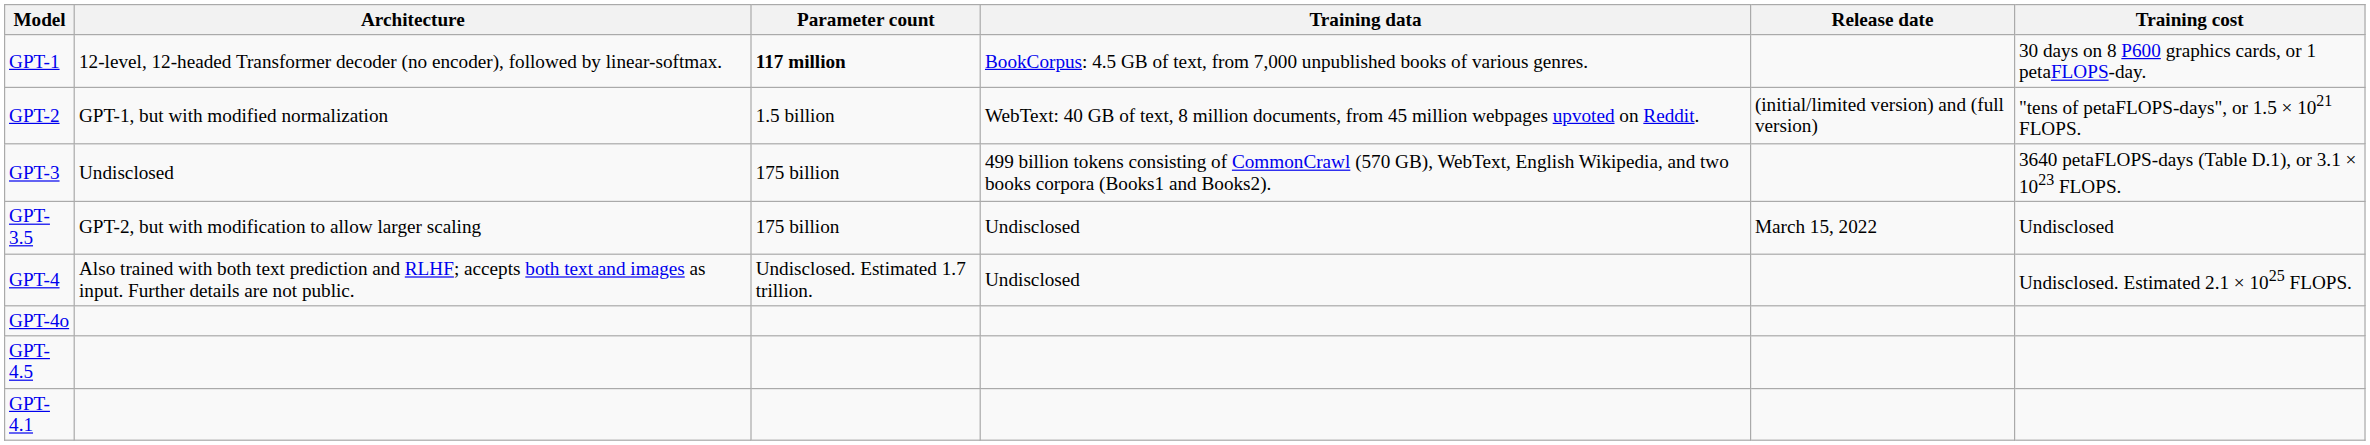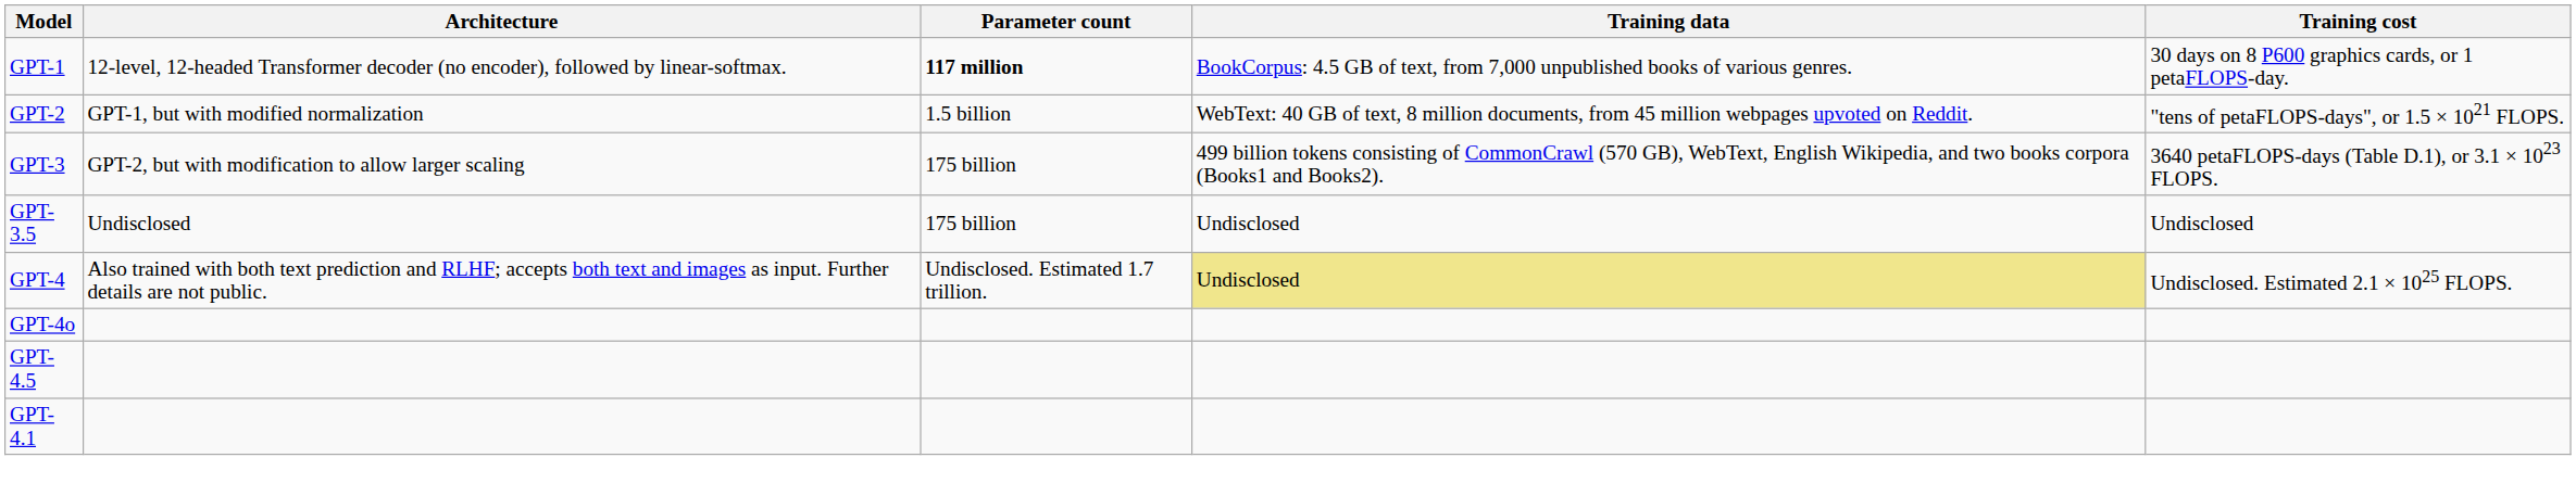 <table class="wikitable">
 <tr>
 <th>Model</th>
 <th>Architecture</th>
 <th>Parameter count</th>
 <th>Training data</th>
-<th>Release date</th>
 <th>Training cost</th>
 </tr>
 <tr>
 <td><a href='#'>GPT-1</a></td>
 <td>12-level, 12-headed Transformer decoder (no encoder), followed by linear-softmax.</td>
 <td><strong>117 million</strong></td>
 <td><a href='#'>BookCorpus</a>: 4.5 GB of text, from 7,000 unpublished books of various genres.</td>
-<td></td>
 <td>30 days on 8 <a href='#'>P600</a> graphics cards, or 1 peta<a href='#'>FLOPS</a>-day.</td>
 </tr>
 <tr>
 <td><a href='#'>GPT-2</a></td>
 <td>GPT-1, but with modified normalization</td>
 <td>1.5 billion</td>
 <td>WebText: 40 GB of text, 8 million documents, from 45 million webpages <a href='#'>upvoted</a> on <a href='#'>Reddit</a>.</td>
-<td> (initial/limited version) and  (full version)</td>
 <td>"tens of petaFLOPS-days", or 1.5 × 10<sup>21</sup> FLOPS.</td>
 </tr>
 <tr>
 <td><a href='#'>GPT-3</a></td>
-<td>Undisclosed</td>
+<td>GPT-2, but with modification to allow larger scaling</td>
 <td>175 billion</td>
 <td>499 billion tokens consisting of <a href='#'>CommonCrawl</a> (570 GB), WebText, English Wikipedia, and two books corpora (Books1 and Books2).</td>
-<td></td>
 <td>3640 petaFLOPS-days (Table D.1), or 3.1 × 10<sup>23</sup> FLOPS.</td>
 </tr>
 <tr>
 <td><a href='#'>GPT-3.5</a></td>
-<td>GPT-2, but with modification to allow larger scaling</td>
+<td>Undisclosed</td>
 <td>175 billion</td>
 <td>Undisclosed</td>
-<td>March 15, 2022</td>
 <td>Undisclosed</td>
 </tr>
 <tr>
 <td><a href='#'>GPT-4</a></td>
 <td>Also trained with both text prediction and <a href='#'>RLHF</a>; accepts <a href='#'>both text and images</a> as input. Further details are not public.</td>
 <td>Undisclosed. Estimated 1.7 trillion.</td>
-<td>Undisclosed</td>
-<td></td>
+<td style="background: khaki;">Undisclosed</td>
 <td>Undisclosed. Estimated 2.1 × 10<sup>25</sup> FLOPS.</td>
 </tr>
 <tr>
 <td><a href='#'>GPT-4o</a></td>
-<td></td>
 <td></td>
 <td></td>
 <td></td>
 <td></td>
 </tr>
 <tr>
 <td><a href='#'>GPT-4.5</a></td>
 <td></td>
 <td></td>
 <td></td>
 <td></td>
-<td></td>
 </tr>
 <tr>
 <td><a href='#'>GPT-4.1</a></td>
 <td></td>
 <td></td>
 <td></td>
 <td></td>
-<td></td>
 </tr>
 </table>
